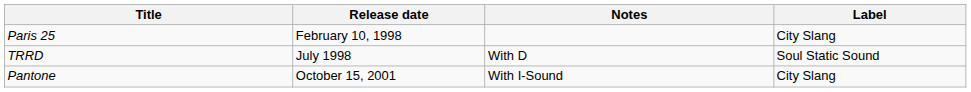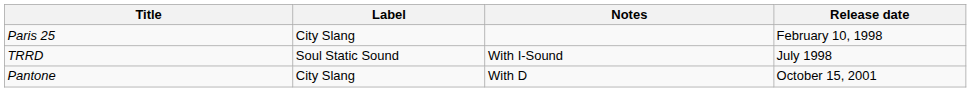 <table class="wikitable"  width="75%">
 <tr>
 <th width="30%">Title</th>
+<th width="20%">Label</th>
+<th width="30%">Notes</th>
 <th width="20%">Release date</th>
-<th width="30%">Notes</th>
-<th width="20%">Label</th>
 </tr>
 <tr>
 <td><em>Paris 25</em></td>
+<td>City Slang</td>
+<td></td>
 <td>February 10, 1998</td>
-<td></td>
-<td>City Slang</td>
 </tr>
 <tr>
 <td><em>TRRD</em></td>
+<td>Soul Static Sound</td>
+<td>With I-Sound</td>
 <td>July 1998</td>
-<td>With D</td>
-<td>Soul Static Sound</td>
 </tr>
 <tr>
 <td><em>Pantone</em></td>
+<td>City Slang</td>
+<td>With D</td>
 <td>October 15, 2001</td>
-<td>With I-Sound</td>
-<td>City Slang</td>
 </tr>
 </table>
